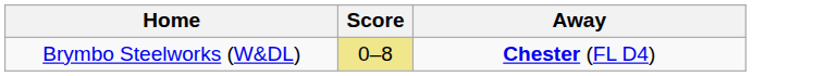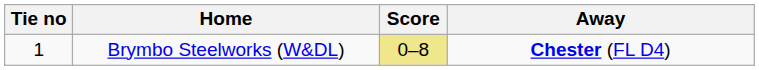 <table class="wikitable" style="text-align:center">
 <tr>
+<th width=50>Tie no</th>
 <th width=250>Home</th>
 <th width=50>Score</th>
 <th width=250>Away</th>
 </tr>
 <tr>
+<td>1</td>
 <td><a href='#'>Brymbo Steelworks</a> (<a href='#'>W&DL</a>)</td>
 <td style="background: khaki;">0–8</td>
 <td><strong><a href='#'>Chester</a></strong> (<a href='#'>FL D4</a>)</td>
 </tr>
 </table>
